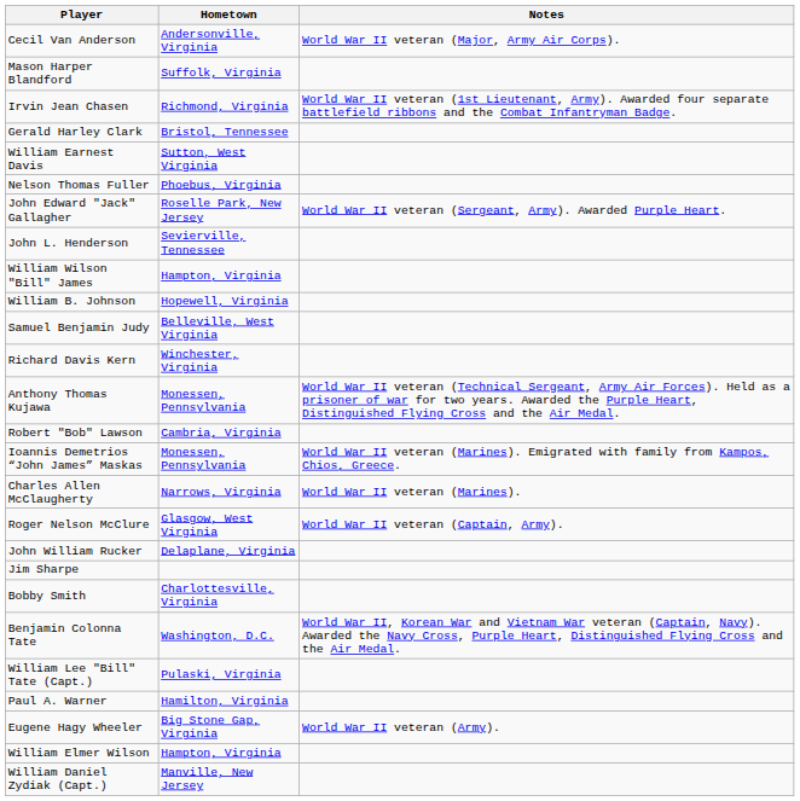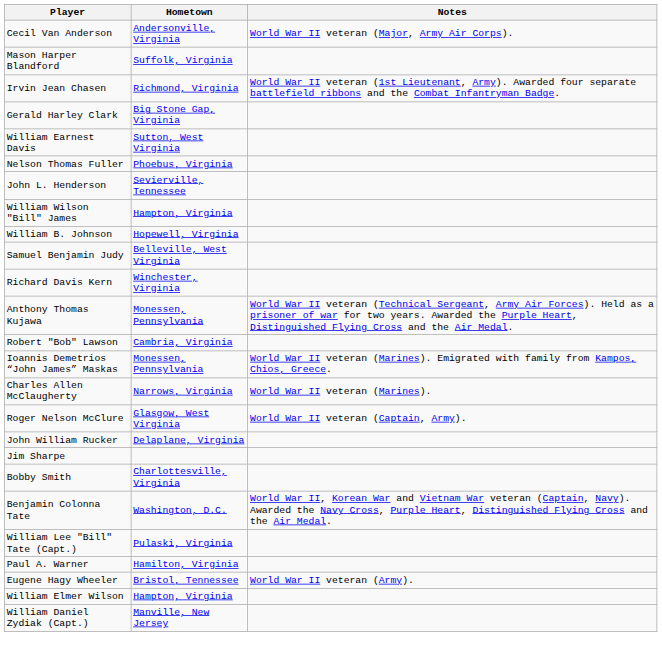 <table class="wikitable" border="1">
 <tr ;>
 <th>Player</th>
 <th>Hometown</th>
 <th>Notes</th>
 </tr>
 <tr>
 <td>Cecil Van Anderson</td>
 <td><a href='#'>Andersonville, Virginia</a></td>
 <td><a href='#'>World War II</a> veteran (<a href='#'>Major</a>, <a href='#'>Army Air Corps</a>).</td>
 </tr>
 <tr>
 <td>Mason Harper Blandford</td>
 <td><a href='#'>Suffolk, Virginia</a></td>
 <td></td>
 </tr>
 <tr>
 <td>Irvin Jean Chasen</td>
 <td><a href='#'>Richmond, Virginia</a></td>
 <td><a href='#'>World War II</a> veteran (<a href='#'>1st Lieutenant</a>, <a href='#'>Army</a>). Awarded four separate <a href='#'>battlefield ribbons</a> and the <a href='#'>Combat Infantryman Badge</a>.</td>
 </tr>
 <tr>
 <td>Gerald Harley Clark</td>
-<td><a href='#'>Bristol, Tennessee</a></td>
+<td><a href='#'>Big Stone Gap, Virginia</a></td>
 <td></td>
 </tr>
 <tr>
 <td>William Earnest Davis</td>
 <td><a href='#'>Sutton, West Virginia</a></td>
 <td></td>
 </tr>
 <tr>
 <td>Nelson Thomas Fuller</td>
 <td><a href='#'>Phoebus, Virginia</a></td>
 <td></td>
-</tr>
-<tr>
-<td>John Edward "Jack" Gallagher</td>
-<td><a href='#'>Roselle Park, New Jersey</a></td>
-<td><a href='#'>World War II</a> veteran (<a href='#'>Sergeant</a>, <a href='#'>Army</a>). Awarded <a href='#'>Purple Heart</a>.</td>
 </tr>
 <tr>
 <td>John L. Henderson</td>
 <td><a href='#'>Sevierville, Tennessee</a></td>
 <td></td>
 </tr>
 <tr>
 <td>William Wilson "Bill" James</td>
 <td><a href='#'>Hampton, Virginia</a></td>
 <td></td>
 </tr>
 <tr>
 <td>William B. Johnson</td>
 <td><a href='#'>Hopewell, Virginia</a></td>
 <td></td>
 </tr>
 <tr>
 <td>Samuel Benjamin Judy</td>
 <td><a href='#'>Belleville, West Virginia</a></td>
 <td></td>
 </tr>
 <tr>
 <td>Richard Davis Kern</td>
 <td><a href='#'>Winchester, Virginia</a></td>
 <td></td>
 </tr>
 <tr>
 <td>Anthony Thomas Kujawa</td>
 <td><a href='#'>Monessen, Pennsylvania</a></td>
 <td><a href='#'>World War II</a> veteran (<a href='#'>Technical Sergeant</a>, <a href='#'>Army Air Forces</a>). Held as a <a href='#'>prisoner of war</a> for two years. Awarded the <a href='#'>Purple Heart</a>, <a href='#'>Distinguished Flying Cross</a> and the <a href='#'>Air Medal</a>.</td>
 </tr>
 <tr>
 <td>Robert "Bob" Lawson</td>
 <td><a href='#'>Cambria, Virginia</a></td>
 <td></td>
 </tr>
 <tr>
 <td>Ioannis Demetrios “John James” Maskas</td>
 <td><a href='#'>Monessen, Pennsylvania</a></td>
 <td><a href='#'>World War II</a> veteran (<a href='#'>Marines</a>). Emigrated with family from <a href='#'>Kampos, Chios, Greece</a>.</td>
 </tr>
 <tr>
 <td>Charles Allen McClaugherty</td>
 <td><a href='#'>Narrows, Virginia</a></td>
 <td><a href='#'>World War II</a> veteran (<a href='#'>Marines</a>).</td>
 </tr>
 <tr>
 <td>Roger Nelson McClure</td>
 <td><a href='#'>Glasgow, West Virginia</a></td>
 <td><a href='#'>World War II</a> veteran (<a href='#'>Captain</a>, <a href='#'>Army</a>).</td>
 </tr>
 <tr>
 <td>John William Rucker</td>
 <td><a href='#'>Delaplane, Virginia</a></td>
 <td></td>
 </tr>
 <tr>
 <td>Jim Sharpe</td>
 <td></td>
 <td></td>
 </tr>
 <tr>
 <td>Bobby Smith</td>
 <td><a href='#'>Charlottesville, Virginia</a></td>
 <td></td>
 </tr>
 <tr>
 <td>Benjamin Colonna Tate</td>
 <td><a href='#'>Washington, D.C.</a></td>
 <td><a href='#'>World War II</a>, <a href='#'>Korean War</a> and <a href='#'>Vietnam War</a> veteran (<a href='#'>Captain</a>, <a href='#'>Navy</a>). Awarded the <a href='#'>Navy Cross</a>, <a href='#'>Purple Heart</a>, <a href='#'>Distinguished Flying Cross</a> and the <a href='#'>Air Medal</a>.</td>
 </tr>
 <tr>
 <td>William Lee "Bill" Tate (Capt.)</td>
 <td><a href='#'>Pulaski, Virginia</a></td>
 <td></td>
 </tr>
 <tr>
 <td>Paul A. Warner</td>
 <td><a href='#'>Hamilton, Virginia</a></td>
 <td></td>
 </tr>
 <tr>
 <td>Eugene Hagy Wheeler</td>
-<td><a href='#'>Big Stone Gap, Virginia</a></td>
+<td><a href='#'>Bristol, Tennessee</a></td>
 <td><a href='#'>World War II</a> veteran (<a href='#'>Army</a>).</td>
 </tr>
 <tr>
 <td>William Elmer Wilson</td>
 <td><a href='#'>Hampton, Virginia</a></td>
 <td></td>
 </tr>
 <tr>
 <td>William Daniel Zydiak (Capt.)</td>
 <td><a href='#'>Manville, New Jersey</a></td>
 <td></td>
 </tr>
 </table>
